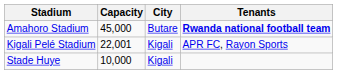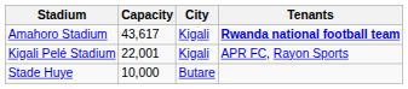 <table class="wikitable sortable">
 <tr>
 <th>Stadium</th>
 <th>Capacity</th>
 <th>City</th>
 <th>Tenants</th>
 </tr>
 <tr>
 <td><a href='#'>Amahoro Stadium</a></td>
-<td>45,000</td>
-<td><a href='#'>Butare</a></td>
+<td>43,617</td>
+<td><a href='#'>Kigali</a></td>
 <td><strong><a href='#'>Rwanda national football team</a></strong></td>
 </tr>
 <tr>
 <td><a href='#'>Kigali Pelé Stadium</a></td>
 <td>22,001</td>
 <td><a href='#'>Kigali</a></td>
 <td><a href='#'>APR FC</a>, <a href='#'>Rayon Sports</a></td>
 </tr>
 <tr>
 <td><a href='#'>Stade Huye</a></td>
 <td>10,000</td>
-<td><a href='#'>Kigali</a></td>
+<td><a href='#'>Butare</a></td>
 <td></td>
 </tr>
 </table>
